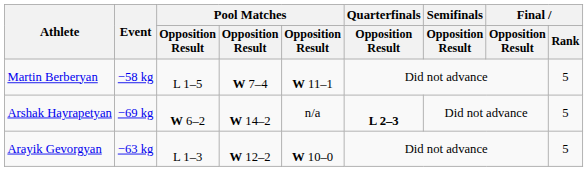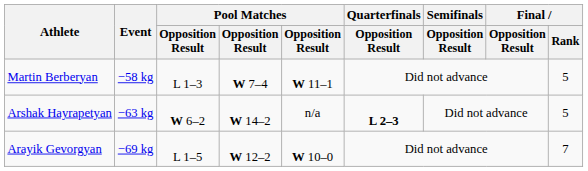 <table class="wikitable" style="font-size:90%">
 <tr>
 <th rowspan="2">Athlete</th>
 <th rowspan="2">Event</th>
 <th colspan=3>Pool Matches</th>
 <th>Quarterfinals</th>
 <th>Semifinals</th>
 <th colspan=2>Final / </th>
 </tr>
 <tr style="font-size: 95%">
 <th>Opposition<br>Result</th>
 <th>Opposition<br>Result</th>
 <th>Opposition<br>Result</th>
 <th>Opposition<br>Result</th>
 <th>Opposition<br>Result</th>
 <th>Opposition<br>Result</th>
 <th>Rank</th>
 </tr>
 <tr align=center>
 <td align=left><a href='#'>Martin Berberyan</a></td>
 <td align=left><a href='#'>−58 kg</a></td>
-<td><br> L 1–5</td>
+<td><br> L 1–3</td>
 <td><br> <strong>W</strong> 7–4</td>
 <td><br> <strong>W</strong> 11–1</td>
 <td colspan=3>Did not advance</td>
 <td>5</td>
 </tr>
 <tr align=center>
 <td align=left><a href='#'>Arshak Hayrapetyan</a></td>
-<td align=left><a href='#'>−69 kg</a></td>
+<td align=left><a href='#'>−63 kg</a></td>
 <td><br> <strong>W</strong> 6–2</td>
 <td><br> <strong>W</strong> 14–2</td>
 <td>n/a</td>
 <td><strong><br> L 2–3</strong></td>
 <td colspan=2>Did not advance</td>
 <td>5</td>
 </tr>
 <tr align=center>
 <td align=left><a href='#'>Arayik Gevorgyan</a></td>
-<td align=left><a href='#'>−63 kg</a></td>
-<td><br> L 1–3</td>
+<td align=left><a href='#'>−69 kg</a></td>
+<td><br> L 1–5</td>
 <td><br> <strong>W</strong> 12–2</td>
 <td><br> <strong>W</strong> 10–0</td>
 <td colspan=3>Did not advance</td>
-<td>5</td>
+<td>7</td>
 </tr>
 </table>
